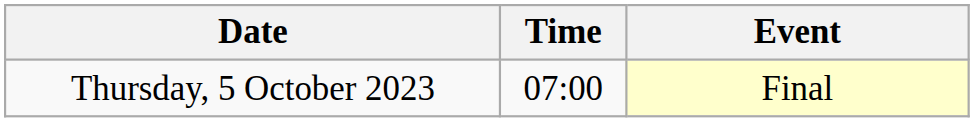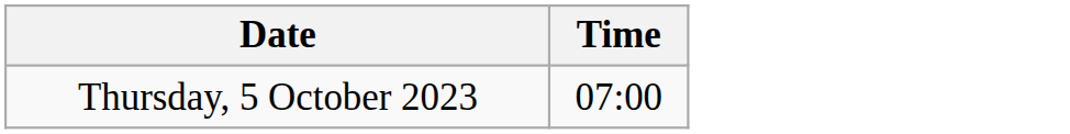 <table class = "wikitable" style="text-align:center;">
 <tr>
 <th width=220>Date</th>
 <th width=50>Time</th>
-<th width=150>Event</th>
 </tr>
 <tr>
 <td>Thursday, 5 October 2023</td>
 <td>07:00</td>
-<td bgcolor=ffffcc>Final</td>
 </tr>
 </table>
